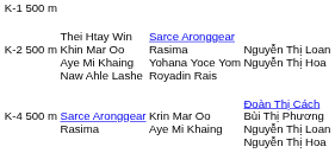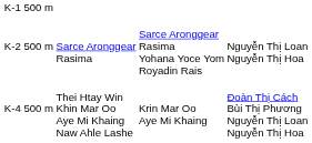 <table>
 <tr>
 <td>K-1 500 m</td>
 <td nowrap></td>
 <td></td>
 <td></td>
 </tr>
 <tr>
 <td>K-2 500 m</td>
-<td> <br> Thei Htay Win<br>Khin Mar Oo <br> Aye Mi Khaing<br>Naw Ahle Lashe</td>
+<td> <br> <a href='#'>Sarce Aronggear</a><br>Rasima</td>
 <td nowrap> <br>  <a href='#'>Sarce Aronggear</a> <br> Rasima <br> Yohana Yoce Yom <br> Royadin Rais</td>
 <td> <br> Nguyễn Thị Loan <br> Nguyễn Thị Hoa</td>
 </tr>
 <tr>
 <td>K-4 500 m</td>
-<td> <br> <a href='#'>Sarce Aronggear</a><br>Rasima</td>
+<td> <br> Thei Htay Win<br>Khin Mar Oo <br> Aye Mi Khaing<br>Naw Ahle Lashe</td>
 <td> <br>  Krin Mar Oo <br> Aye Mi Khaing</td>
 <td nowrap> <br> <a href='#'>Đoàn Thị Cách</a> <br> Bùi Thị Phương <br> Nguyễn Thị Loan <br> Nguyễn Thị Hoa</td>
 </tr>
 </table>
